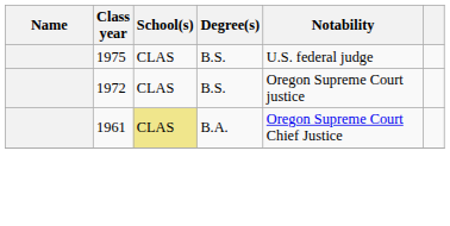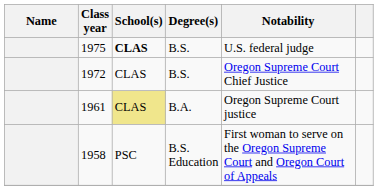 <table class="wikitable sortable plainrowheaders" style="width:77%">
 <tr>
 <th style="width:20%;">Name</th>
 <th style="width:5%;">Class year</th>
 <th style="width:5%;">School(s)</th>
 <th style="width:5%;">Degree(s)</th>
 <th style="width:*;" class="unsortable">Notability</th>
 <th style="width:5%;" class="unsortable"></th>
 </tr>
 <tr>
 <th scope="row"></th>
 <td>1975</td>
-<td>CLAS</td>
+<td><strong>CLAS</strong></td>
 <td>B.S.</td>
 <td>U.S. federal judge</td>
 <td align=center></td>
 </tr>
 <tr>
 <th scope="row"></th>
 <td>1972</td>
 <td>CLAS</td>
 <td>B.S.</td>
-<td>Oregon Supreme Court justice</td>
+<td><a href='#'>Oregon Supreme Court</a> Chief Justice</td>
 <td align=center></td>
 </tr>
 <tr>
 <th scope="row"></th>
 <td>1961</td>
 <td style="background: khaki;">CLAS</td>
 <td>B.A.</td>
-<td><a href='#'>Oregon Supreme Court</a> Chief Justice</td>
+<td>Oregon Supreme Court justice</td>
+<td align=center></td>
+</tr>
+<tr>
+<th scope="row"></th>
+<td>1958</td>
+<td>PSC</td>
+<td>B.S. Education</td>
+<td>First woman to serve on the <a href='#'>Oregon Supreme Court</a> and <a href='#'>Oregon Court of Appeals</a></td>
 <td align=center></td>
 </tr>
 <tr>
 </tr>
 </table>
